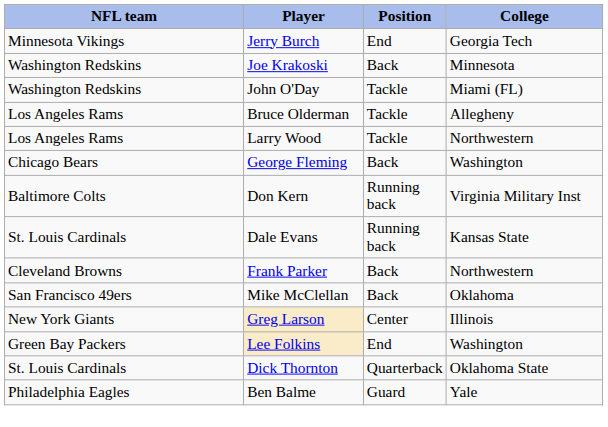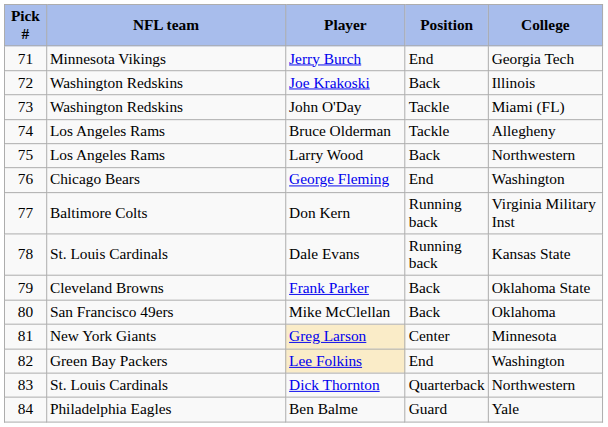 <table class="wikitable sortable sortable" style="width: 100%">
 <tr>
+<th style="background:#A8BDEC;" width=7%>Pick #</th>
 <th width=40% style="background:#A8BDEC;">NFL team</th>
 <th width=20% style="background:#A8BDEC;">Player</th>
 <th width=13% style="background:#A8BDEC;">Position</th>
 <th style="background:#A8BDEC;">College</th>
 </tr>
 <tr>
+<td align=center>71</td>
 <td>Minnesota Vikings</td>
 <td><a href='#'>Jerry Burch</a></td>
 <td>End</td>
 <td>Georgia Tech</td>
 </tr>
 <tr>
+<td align=center>72</td>
 <td>Washington Redskins</td>
 <td><a href='#'>Joe Krakoski</a></td>
 <td>Back</td>
-<td>Minnesota</td>
+<td>Illinois</td>
 </tr>
 <tr>
+<td align=center>73</td>
 <td>Washington Redskins</td>
 <td>John O'Day</td>
 <td>Tackle</td>
 <td>Miami (FL)</td>
 </tr>
 <tr>
+<td align=center>74</td>
 <td>Los Angeles Rams</td>
 <td>Bruce Olderman</td>
 <td>Tackle</td>
 <td>Allegheny</td>
 </tr>
 <tr>
+<td align=center>75</td>
 <td>Los Angeles Rams</td>
 <td>Larry Wood</td>
-<td>Tackle</td>
+<td>Back</td>
 <td>Northwestern</td>
 </tr>
 <tr>
+<td align=center>76</td>
 <td>Chicago Bears</td>
 <td><a href='#'>George Fleming</a></td>
-<td>Back</td>
+<td>End</td>
 <td>Washington</td>
 </tr>
 <tr>
+<td align=center>77</td>
 <td>Baltimore Colts</td>
 <td>Don Kern</td>
 <td>Running back</td>
 <td>Virginia Military Inst</td>
 </tr>
 <tr>
+<td align=center>78</td>
 <td>St. Louis Cardinals</td>
 <td>Dale Evans</td>
 <td>Running back</td>
 <td>Kansas State</td>
 </tr>
 <tr>
+<td align=center>79</td>
 <td>Cleveland Browns</td>
 <td><a href='#'>Frank Parker</a></td>
 <td>Back</td>
-<td>Northwestern</td>
+<td>Oklahoma State</td>
 </tr>
 <tr>
+<td align=center>80</td>
 <td>San Francisco 49ers</td>
 <td>Mike McClellan</td>
 <td>Back</td>
 <td>Oklahoma</td>
 </tr>
 <tr>
+<td align=center>81</td>
 <td>New York Giants</td>
 <td bgcolor="#faecc8"><a href='#'>Greg Larson</a></td>
 <td>Center</td>
-<td>Illinois</td>
+<td>Minnesota</td>
 </tr>
 <tr>
+<td align=center>82</td>
 <td>Green Bay Packers</td>
 <td bgcolor="#faecc8"><a href='#'>Lee Folkins</a></td>
 <td>End</td>
 <td>Washington</td>
 </tr>
 <tr>
+<td align=center>83</td>
 <td>St. Louis Cardinals</td>
 <td><a href='#'>Dick Thornton</a></td>
 <td>Quarterback</td>
-<td>Oklahoma State</td>
+<td>Northwestern</td>
 </tr>
 <tr>
+<td align=center>84</td>
 <td>Philadelphia Eagles</td>
 <td>Ben Balme</td>
 <td>Guard</td>
 <td>Yale</td>
 </tr>
 </table>
